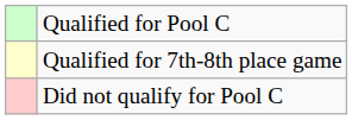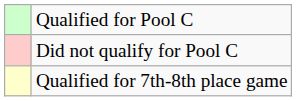 <table class="wikitable">
 <tr>
 <td width=15px bgcolor="#cfc"></td>
 <td>Qualified for Pool C</td>
 </tr>
 <tr>
+<td width=15px bgcolor=#fcc></td>
+<td>Did not qualify for Pool C</td>
+</tr>
+<tr>
 <td width=15px bgcolor=#ffc></td>
 <td>Qualified for 7th-8th place game</td>
 </tr>
-<tr>
-<td width=15px bgcolor=#fcc></td>
-<td>Did not qualify for Pool C</td>
-</tr>
 </table>
